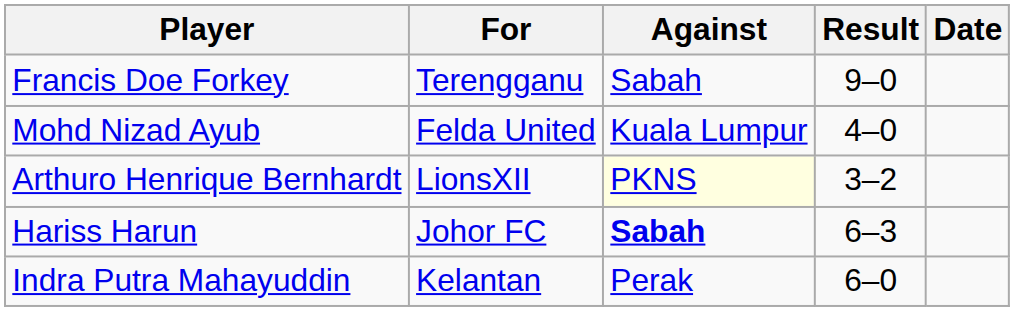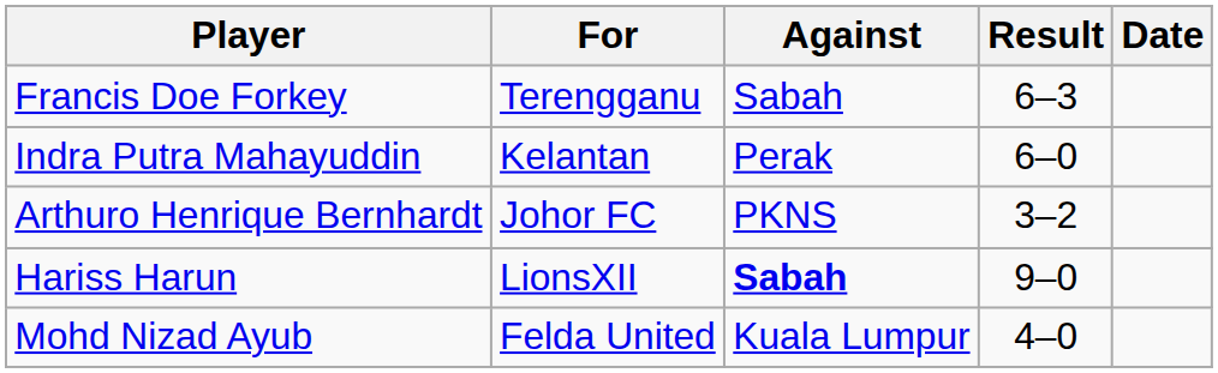 <table class="wikitable sortable">
 <tr>
 <th>Player</th>
 <th>For</th>
 <th>Against</th>
 <th style="text-align:center;">Result</th>
 <th>Date</th>
 </tr>
 <tr>
 <td><a href='#'>Francis Doe Forkey</a></td>
 <td><a href='#'>Terengganu</a></td>
 <td><a href='#'>Sabah</a></td>
+<td style="text-align:center;">6–3</td>
+<td></td>
+</tr>
+<tr>
+<td><a href='#'>Indra Putra Mahayuddin</a></td>
+<td><a href='#'>Kelantan</a></td>
+<td><a href='#'>Perak</a></td>
+<td style="text-align:center;">6–0</td>
+<td><br></td>
+</tr>
+<tr>
+<td><a href='#'>Arthuro Henrique Bernhardt</a></td>
+<td><a href='#'>Johor FC</a></td>
+<td><a href='#'>PKNS</a></td>
+<td style="text-align:center;">3–2</td>
+<td><br></td>
+</tr>
+<tr>
+<td><a href='#'>Hariss Harun</a></td>
+<td><a href='#'>LionsXII</a></td>
+<td><strong><a href='#'>Sabah</a></strong></td>
 <td style="text-align:center;">9–0</td>
-<td></td>
+<td><br></td>
 </tr>
 <tr>
 <td><a href='#'>Mohd Nizad Ayub</a></td>
 <td><a href='#'>Felda United</a></td>
 <td><a href='#'>Kuala Lumpur</a></td>
 <td style="text-align:center;">4–0</td>
 <td></td>
 </tr>
-<tr>
-<td><a href='#'>Arthuro Henrique Bernhardt</a></td>
-<td><a href='#'>LionsXII</a></td>
-<td style="background: lightyellow;"><a href='#'>PKNS</a></td>
-<td style="text-align:center;">3–2</td>
-<td><br></td>
-</tr>
-<tr>
-<td><a href='#'>Hariss Harun</a></td>
-<td><a href='#'>Johor FC</a></td>
-<td><strong><a href='#'>Sabah</a></strong></td>
-<td style="text-align:center;">6–3</td>
-<td><br></td>
-</tr>
-<tr>
-<td><a href='#'>Indra Putra Mahayuddin</a></td>
-<td><a href='#'>Kelantan</a></td>
-<td><a href='#'>Perak</a></td>
-<td style="text-align:center;">6–0</td>
-<td><br></td>
-</tr>
 </table>
